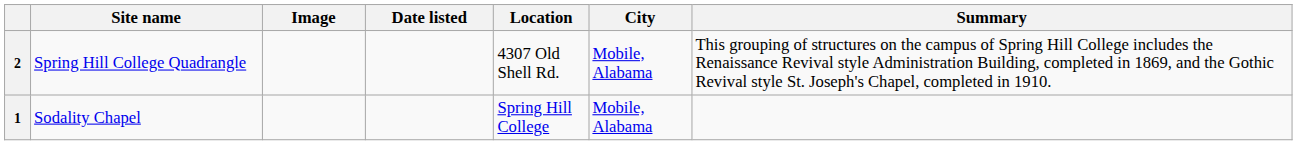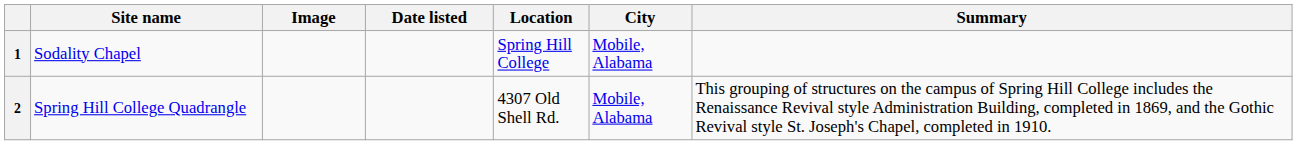 <table class="wikitable sortable" style="width:98%">
 <tr>
 <th width = 2% ></th>
 <th width = 18% ><strong>Site name</strong></th>
 <th width = 8% class="unsortable" ><strong>Image</strong></th>
 <th width = 10% ><strong>Date listed</strong></th>
 <th><strong>Location</strong></th>
 <th width = 8% ><strong>City</strong></th>
 <th class="unsortable" ><strong>Summary</strong></th>
 </tr>
 <tr>
+<th><small>1</small></th>
+<td><a href='#'>Sodality Chapel</a></td>
+<td></td>
+<td></td>
+<td><a href='#'>Spring Hill College</a><small></small></td>
+<td><a href='#'>Mobile, Alabama</a></td>
+<td></td>
+</tr>
+<tr>
 <th><small>2</small></th>
 <td><a href='#'>Spring Hill College Quadrangle</a></td>
 <td></td>
 <td></td>
 <td>4307 Old Shell Rd.<br><small></small></td>
 <td><a href='#'>Mobile, Alabama</a></td>
 <td>This grouping of structures on the campus of Spring Hill College includes the Renaissance Revival style Administration Building, completed in 1869, and the Gothic Revival style St. Joseph's Chapel, completed in 1910.</td>
 </tr>
-<tr>
-<th><small>1</small></th>
-<td><a href='#'>Sodality Chapel</a></td>
-<td></td>
-<td></td>
-<td><a href='#'>Spring Hill College</a><small></small></td>
-<td><a href='#'>Mobile, Alabama</a></td>
-<td></td>
-</tr>
 </table>
